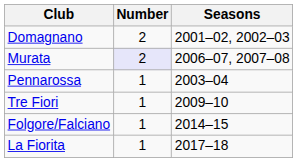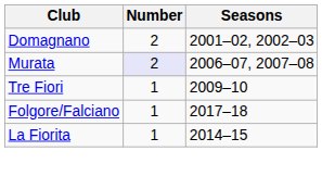 <table class="wikitable sortable">
 <tr>
 <th>Club</th>
 <th>Number</th>
 <th>Seasons</th>
 </tr>
 <tr>
 <td><a href='#'>Domagnano</a></td>
 <td style="text-align:center">2</td>
 <td>2001–02, 2002–03</td>
 </tr>
 <tr>
 <td><a href='#'>Murata</a></td>
 <td style="background: lavender; text-align:center">2</td>
 <td>2006–07, 2007–08</td>
 </tr>
 <tr>
-<td><a href='#'>Pennarossa</a></td>
-<td style="text-align:center">1</td>
-<td>2003–04</td>
-</tr>
-<tr>
 <td><a href='#'>Tre Fiori</a></td>
 <td style="text-align:center">1</td>
 <td>2009–10</td>
 </tr>
 <tr>
 <td><a href='#'>Folgore/Falciano</a></td>
 <td style="text-align:center">1</td>
-<td>2014–15</td>
+<td>2017–18</td>
 </tr>
 <tr>
 <td><a href='#'>La Fiorita</a></td>
 <td style="text-align:center">1</td>
-<td>2017–18</td>
+<td>2014–15</td>
 </tr>
 </table>
